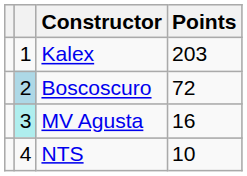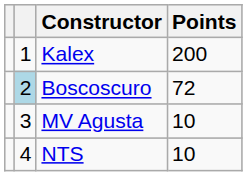 <table class="wikitable" style="font-size: 85%;">
 <tr>
 <th></th>
 <th></th>
 <th>Constructor</th>
 <th>Points</th>
 </tr>
 <tr>
 <td></td>
 <td align=center>1</td>
 <td> <a href='#'>Kalex</a></td>
-<td align=left>203</td>
+<td align=left>200</td>
 </tr>
 <tr>
 <td></td>
 <td align=center style="background: lightblue;">2</td>
 <td> <a href='#'>Boscoscuro</a></td>
 <td align=left>72</td>
 </tr>
 <tr>
 <td></td>
-<td align=center style="background: paleturquoise;">3</td>
+<td align=center>3</td>
 <td> <a href='#'>MV Agusta</a></td>
-<td align=left>16</td>
+<td align=left>10</td>
 </tr>
 <tr>
 <td></td>
 <td align=center>4</td>
 <td> <a href='#'>NTS</a></td>
 <td align=left>10</td>
 </tr>
 </table>
